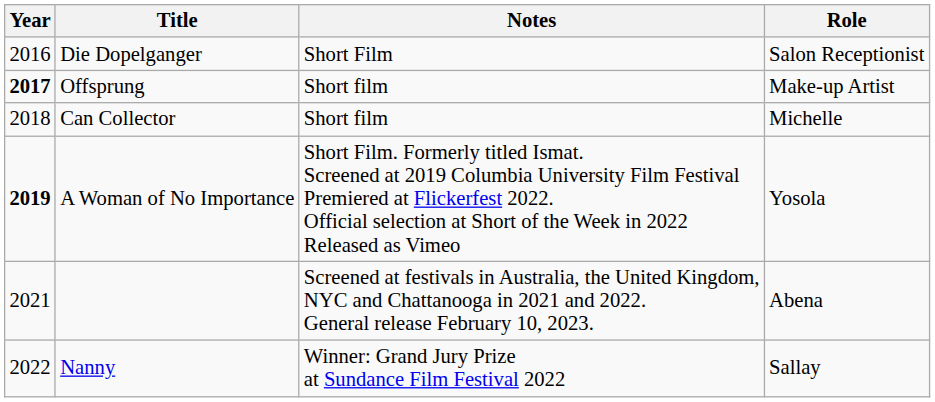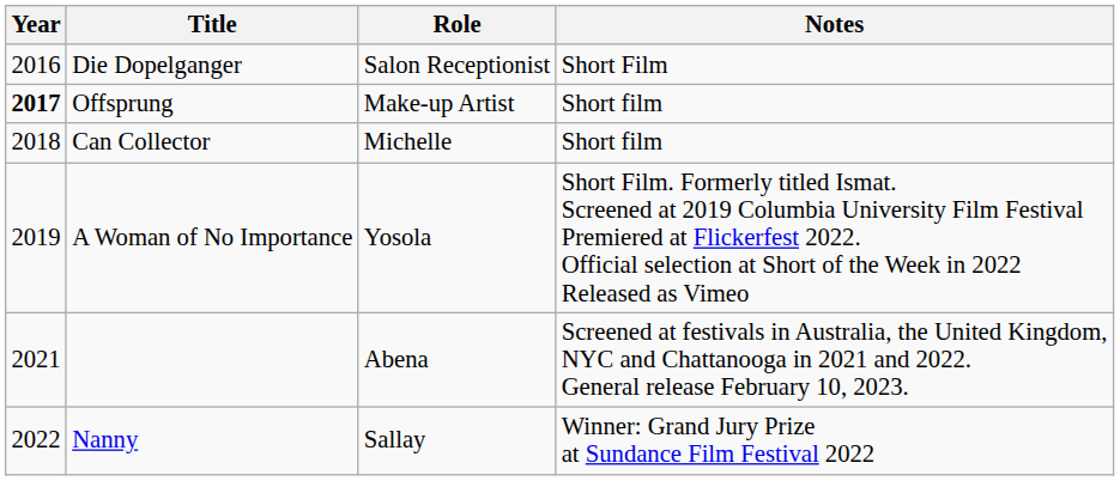 <table class="wikitable sortable">
 <tr>
 <th>Year</th>
 <th>Title</th>
+<th>Role</th>
 <th>Notes</th>
-<th>Role</th>
 </tr>
 <tr>
 <td>2016</td>
 <td>Die Dopelganger</td>
+<td>Salon Receptionist</td>
 <td>Short Film</td>
-<td>Salon Receptionist</td>
 </tr>
 <tr>
 <td><strong>2017</strong></td>
 <td>Offsprung</td>
+<td>Make-up Artist</td>
 <td>Short film</td>
-<td>Make-up Artist</td>
 </tr>
 <tr>
 <td>2018</td>
 <td>Can Collector</td>
+<td>Michelle</td>
 <td>Short film</td>
-<td>Michelle</td>
 </tr>
 <tr>
-<td><strong>2019</strong></td>
+<td>2019</td>
 <td>A Woman of No Importance</td>
+<td>Yosola</td>
 <td>Short Film. Formerly titled Ismat.<br>Screened at 2019 Columbia University Film Festival<br>Premiered at <a href='#'>Flickerfest</a> 2022.<br>Official selection at Short of the Week in 2022<br>Released as Vimeo<br></td>
-<td>Yosola</td>
 </tr>
 <tr>
 <td>2021</td>
 <td><em></em></td>
+<td>Abena</td>
 <td>Screened at festivals in Australia, the United Kingdom,<br>NYC and Chattanooga in 2021 and 2022.<br>General release February 10, 2023.</td>
-<td>Abena</td>
 </tr>
 <tr>
 <td>2022</td>
 <td><a href='#'>Nanny</a></td>
+<td>Sallay</td>
 <td>Winner: Grand Jury Prize<br>at <a href='#'>Sundance Film Festival</a> 2022</td>
-<td>Sallay</td>
 </tr>
 </table>
